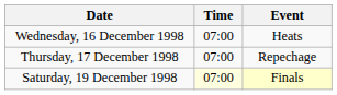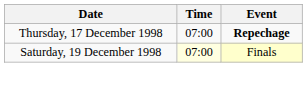 <table class = "wikitable" style="text-align:center;">
 <tr>
 <th width=220>Date</th>
 <th width=50>Time</th>
 <th width=100>Event</th>
 </tr>
 <tr>
-<td>Wednesday, 16 December 1998</td>
-<td>07:00</td>
-<td>Heats</td>
-</tr>
-<tr>
 <td>Thursday, 17 December 1998</td>
 <td>07:00</td>
-<td>Repechage</td>
+<td><strong>Repechage</strong></td>
 </tr>
 <tr>
 <td>Saturday, 19 December 1998</td>
 <td style="background: lightyellow;">07:00</td>
 <td bgcolor=ffffcc>Finals</td>
 </tr>
 </table>
